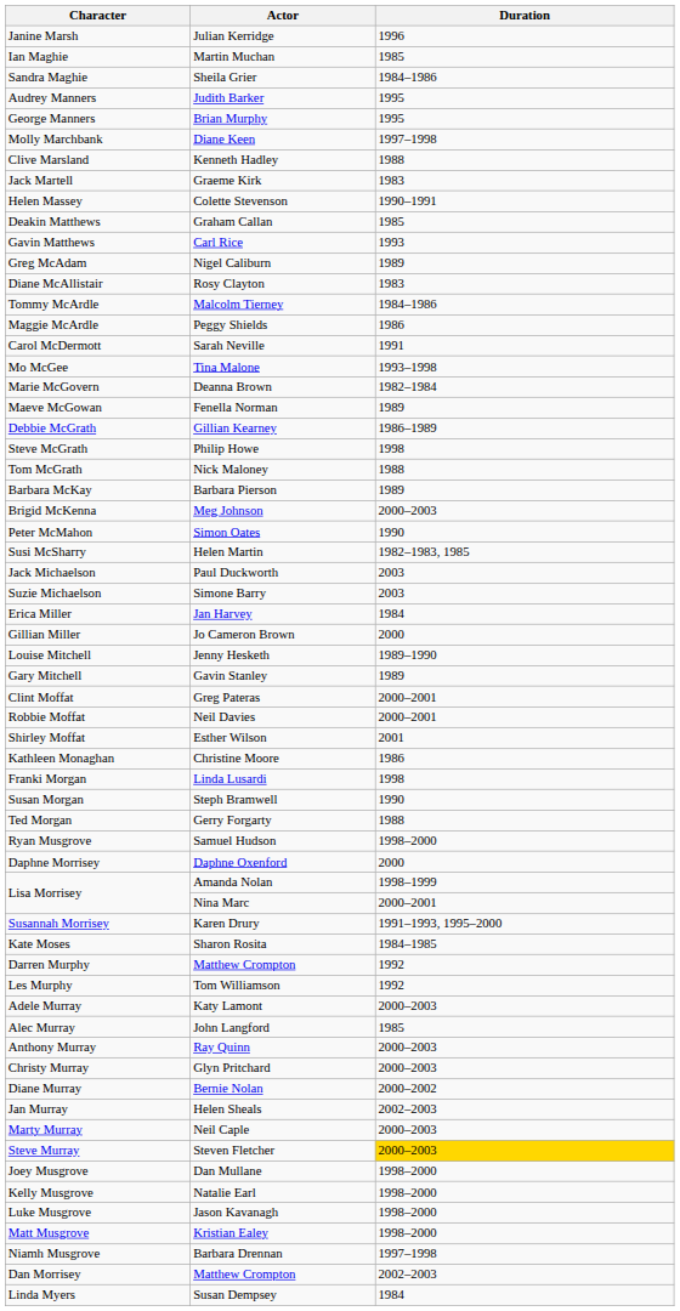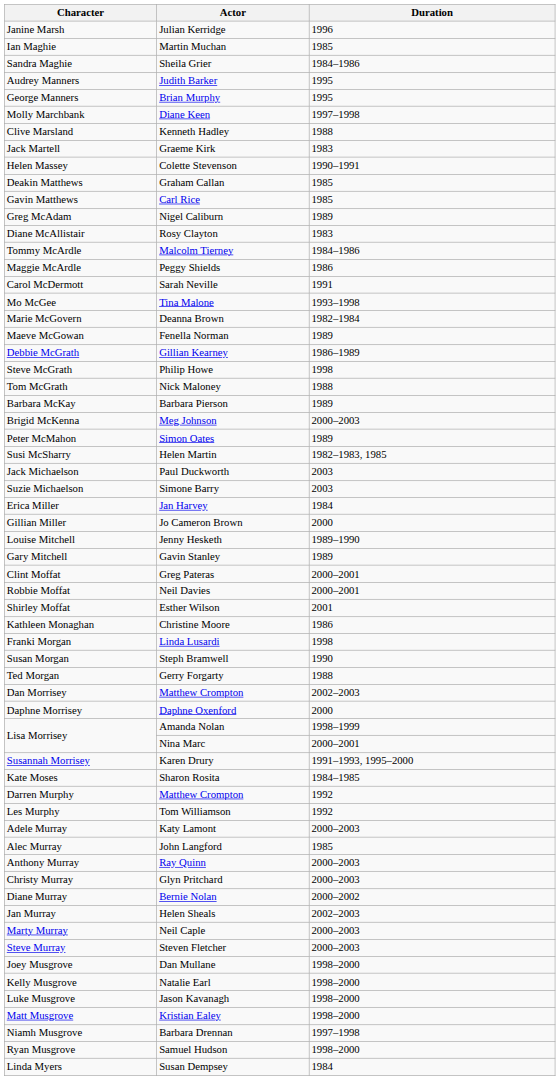 <table class="wikitable">
 <tr>
 <th style="width:220px;">Character</th>
 <th style="width:220px;">Actor</th>
 <th style="width:360px;">Duration</th>
 </tr>
 <tr>
 <td>Janine Marsh</td>
 <td>Julian Kerridge</td>
 <td>1996</td>
 </tr>
 <tr>
 <td>Ian Maghie</td>
 <td>Martin Muchan</td>
 <td>1985</td>
 </tr>
 <tr>
 <td>Sandra Maghie</td>
 <td>Sheila Grier</td>
 <td>1984–1986</td>
 </tr>
 <tr>
 <td>Audrey Manners</td>
 <td><a href='#'>Judith Barker</a></td>
 <td>1995</td>
 </tr>
 <tr>
 <td>George Manners</td>
 <td><a href='#'>Brian Murphy</a></td>
 <td>1995</td>
 </tr>
 <tr>
 <td>Molly Marchbank</td>
 <td><a href='#'>Diane Keen</a></td>
 <td>1997–1998</td>
 </tr>
 <tr>
 <td>Clive Marsland</td>
 <td>Kenneth Hadley</td>
 <td>1988</td>
 </tr>
 <tr>
 <td>Jack Martell</td>
 <td>Graeme Kirk</td>
 <td>1983</td>
 </tr>
 <tr>
 <td>Helen Massey</td>
 <td>Colette Stevenson</td>
 <td>1990–1991</td>
 </tr>
 <tr>
 <td>Deakin Matthews</td>
 <td>Graham Callan</td>
 <td>1985</td>
 </tr>
 <tr>
 <td>Gavin Matthews</td>
 <td><a href='#'>Carl Rice</a></td>
-<td>1993</td>
+<td>1985</td>
 </tr>
 <tr>
 <td>Greg McAdam</td>
 <td>Nigel Caliburn</td>
 <td>1989</td>
 </tr>
 <tr>
 <td>Diane McAllistair</td>
 <td>Rosy Clayton</td>
 <td>1983</td>
 </tr>
 <tr>
 <td>Tommy McArdle</td>
 <td><a href='#'>Malcolm Tierney</a></td>
 <td>1984–1986</td>
 </tr>
 <tr>
 <td>Maggie McArdle</td>
 <td>Peggy Shields</td>
 <td>1986</td>
 </tr>
 <tr>
 <td>Carol McDermott</td>
 <td>Sarah Neville</td>
 <td>1991</td>
 </tr>
 <tr>
 <td>Mo McGee</td>
 <td><a href='#'>Tina Malone</a></td>
 <td>1993–1998</td>
 </tr>
 <tr>
 <td>Marie McGovern</td>
 <td>Deanna Brown</td>
 <td>1982–1984</td>
 </tr>
 <tr>
 <td>Maeve McGowan</td>
 <td>Fenella Norman</td>
 <td>1989</td>
 </tr>
 <tr>
 <td><a href='#'>Debbie McGrath</a></td>
 <td><a href='#'>Gillian Kearney</a></td>
 <td>1986–1989</td>
 </tr>
 <tr>
 <td>Steve McGrath</td>
 <td>Philip Howe</td>
 <td>1998</td>
 </tr>
 <tr>
 <td>Tom McGrath</td>
 <td>Nick Maloney</td>
 <td>1988</td>
 </tr>
 <tr>
 <td>Barbara McKay</td>
 <td>Barbara Pierson</td>
 <td>1989</td>
 </tr>
 <tr>
 <td>Brigid McKenna</td>
 <td><a href='#'>Meg Johnson</a></td>
 <td>2000–2003</td>
 </tr>
 <tr>
 <td>Peter McMahon</td>
 <td><a href='#'>Simon Oates</a></td>
-<td>1990</td>
+<td>1989</td>
 </tr>
 <tr>
 <td>Susi McSharry</td>
 <td>Helen Martin</td>
 <td>1982–1983, 1985</td>
 </tr>
 <tr>
 <td>Jack Michaelson</td>
 <td>Paul Duckworth</td>
 <td>2003</td>
 </tr>
 <tr>
 <td>Suzie Michaelson</td>
 <td>Simone Barry</td>
 <td>2003</td>
 </tr>
 <tr>
 <td>Erica Miller</td>
 <td><a href='#'>Jan Harvey</a></td>
 <td>1984</td>
 </tr>
 <tr>
 <td>Gillian Miller</td>
 <td>Jo Cameron Brown</td>
 <td>2000</td>
 </tr>
 <tr>
 <td>Louise Mitchell</td>
 <td>Jenny Hesketh</td>
 <td>1989–1990</td>
 </tr>
 <tr>
 <td>Gary Mitchell</td>
 <td>Gavin Stanley</td>
 <td>1989</td>
 </tr>
 <tr>
 <td>Clint Moffat</td>
 <td>Greg Pateras</td>
 <td>2000–2001</td>
 </tr>
 <tr>
 <td>Robbie Moffat</td>
 <td>Neil Davies</td>
 <td>2000–2001</td>
 </tr>
 <tr>
 <td>Shirley Moffat</td>
 <td>Esther Wilson</td>
 <td>2001</td>
 </tr>
 <tr>
 <td>Kathleen Monaghan</td>
 <td>Christine Moore</td>
 <td>1986</td>
 </tr>
 <tr>
 <td>Franki Morgan</td>
 <td><a href='#'>Linda Lusardi</a></td>
 <td>1998</td>
 </tr>
 <tr>
 <td>Susan Morgan</td>
 <td>Steph Bramwell</td>
 <td>1990</td>
 </tr>
 <tr>
 <td>Ted Morgan</td>
 <td>Gerry Forgarty</td>
 <td>1988</td>
 </tr>
 <tr>
-<td>Ryan Musgrove</td>
-<td>Samuel Hudson</td>
-<td>1998–2000</td>
+<td>Dan Morrisey</td>
+<td><a href='#'>Matthew Crompton</a></td>
+<td>2002–2003</td>
 </tr>
 <tr>
 <td>Daphne Morrisey</td>
 <td><a href='#'>Daphne Oxenford</a></td>
 <td>2000</td>
 </tr>
 <tr>
 <td rowspan="2">Lisa Morrisey</td>
 <td>Amanda Nolan</td>
 <td>1998–1999</td>
 </tr>
 <tr>
 <td>Nina Marc</td>
 <td>2000–2001</td>
 </tr>
 <tr>
 <td><a href='#'>Susannah Morrisey</a></td>
 <td>Karen Drury</td>
 <td>1991–1993, 1995–2000</td>
 </tr>
 <tr>
 <td>Kate Moses</td>
 <td>Sharon Rosita</td>
 <td>1984–1985</td>
 </tr>
 <tr>
 <td>Darren Murphy</td>
 <td><a href='#'>Matthew Crompton</a></td>
 <td>1992</td>
 </tr>
 <tr>
 <td>Les Murphy</td>
 <td>Tom Williamson</td>
 <td>1992</td>
 </tr>
 <tr>
 <td>Adele Murray</td>
 <td>Katy Lamont</td>
 <td>2000–2003</td>
 </tr>
 <tr>
 <td>Alec Murray</td>
 <td>John Langford</td>
 <td>1985</td>
 </tr>
 <tr>
 <td>Anthony Murray</td>
 <td><a href='#'>Ray Quinn</a></td>
 <td>2000–2003</td>
 </tr>
 <tr>
 <td>Christy Murray</td>
 <td>Glyn Pritchard</td>
 <td>2000–2003</td>
 </tr>
 <tr>
 <td>Diane Murray</td>
 <td><a href='#'>Bernie Nolan</a></td>
 <td>2000–2002</td>
 </tr>
 <tr>
 <td>Jan Murray</td>
 <td>Helen Sheals</td>
 <td>2002–2003</td>
 </tr>
 <tr>
 <td><a href='#'>Marty Murray</a></td>
 <td>Neil Caple</td>
 <td>2000–2003</td>
 </tr>
 <tr>
 <td><a href='#'>Steve Murray</a></td>
 <td>Steven Fletcher</td>
-<td style="background: gold;">2000–2003</td>
+<td>2000–2003</td>
 </tr>
 <tr>
 <td>Joey Musgrove</td>
 <td>Dan Mullane</td>
 <td>1998–2000</td>
 </tr>
 <tr>
 <td>Kelly Musgrove</td>
 <td>Natalie Earl</td>
 <td>1998–2000</td>
 </tr>
 <tr>
 <td>Luke Musgrove</td>
 <td>Jason Kavanagh</td>
 <td>1998–2000</td>
 </tr>
 <tr>
 <td><a href='#'>Matt Musgrove</a></td>
 <td><a href='#'>Kristian Ealey</a></td>
 <td>1998–2000</td>
 </tr>
 <tr>
 <td>Niamh Musgrove</td>
 <td>Barbara Drennan</td>
 <td>1997–1998</td>
 </tr>
 <tr>
-<td>Dan Morrisey</td>
-<td><a href='#'>Matthew Crompton</a></td>
-<td>2002–2003</td>
+<td>Ryan Musgrove</td>
+<td>Samuel Hudson</td>
+<td>1998–2000</td>
 </tr>
 <tr>
 <td>Linda Myers</td>
 <td>Susan Dempsey</td>
 <td>1984</td>
 </tr>
 </table>
